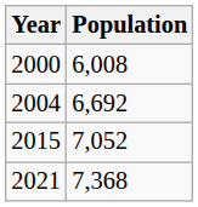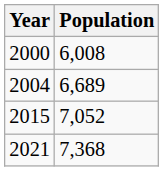 <table class="wikitable">
 <tr>
 <th>Year</th>
 <th>Population</th>
 </tr>
 <tr>
 <td>2000</td>
 <td>6,008</td>
 </tr>
 <tr>
 <td>2004</td>
-<td>6,692</td>
+<td>6,689</td>
 </tr>
 <tr>
 <td>2015</td>
 <td>7,052</td>
 </tr>
 <tr>
 <td>2021</td>
 <td>7,368</td>
 </tr>
 </table>
